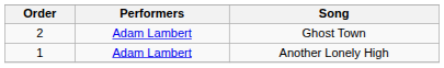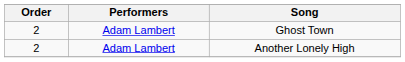 <table class="wikitable" style="text-align:center; width:65%;">
 <tr>
 </tr>
 <tr>
 <th>Order</th>
 <th>Performers</th>
 <th>Song</th>
 </tr>
 <tr>
 <td>2</td>
 <td><a href='#'>Adam Lambert</a></td>
 <td>Ghost Town</td>
 </tr>
 <tr>
-<td>1</td>
+<td>2</td>
 <td><a href='#'>Adam Lambert</a></td>
 <td>Another Lonely High</td>
 </tr>
 <tr>
 </tr>
 </table>
